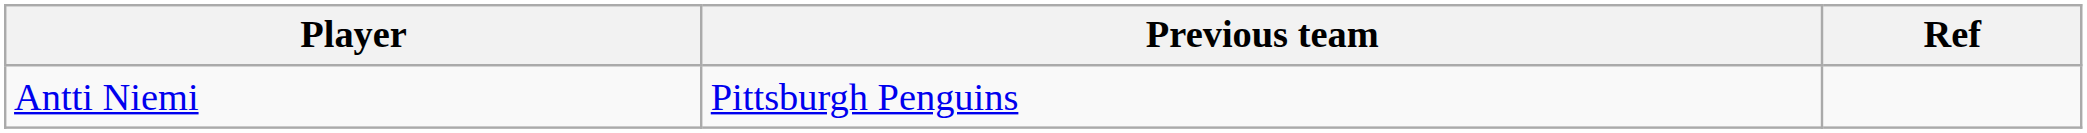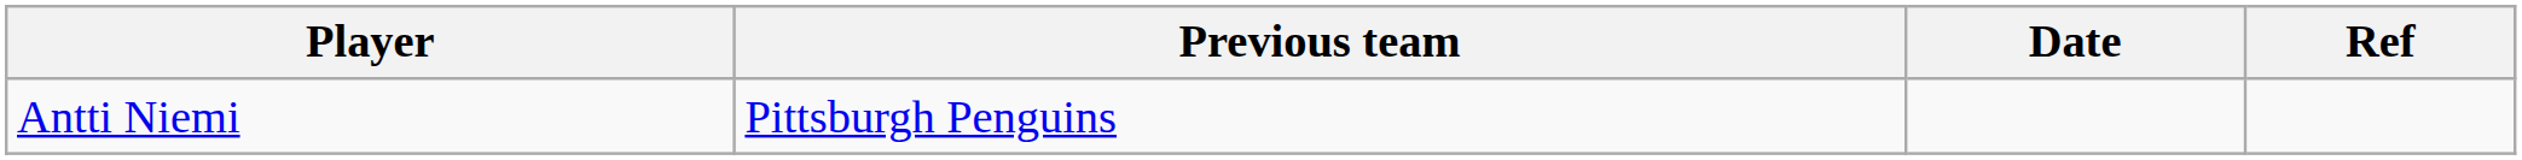 <table class="wikitable" width=98%>
 <tr style="background:#ddd; text-align:center;">
 <th>Player</th>
 <th>Previous team</th>
+<th>Date</th>
 <th>Ref</th>
 </tr>
 <tr>
 <td><a href='#'>Antti Niemi</a></td>
 <td><a href='#'>Pittsburgh Penguins</a></td>
 <td></td>
+<td></td>
 </tr>
 </table>
